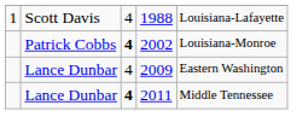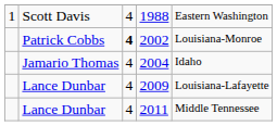 <table class="wikitable">
 <tr>
 </tr>
 <tr>
 <td>1</td>
 <td>Scott Davis</td>
 <td>4</td>
 <td><a href='#'>1988</a></td>
-<td style="font-size:80%;">Louisiana-Lafayette</td>
+<td style="font-size:80%;">Eastern Washington</td>
 </tr>
 <tr>
 <td></td>
 <td><a href='#'>Patrick Cobbs</a></td>
 <td><strong>4</strong></td>
 <td><a href='#'>2002</a></td>
 <td style="font-size:80%;">Louisiana-Monroe</td>
 </tr>
 <tr>
 <td></td>
-<td><a href='#'>Lance Dunbar</a></td>
+<td><a href='#'>Jamario Thomas</a></td>
 <td>4</td>
-<td><a href='#'>2009</a></td>
-<td style="font-size:80%;">Eastern Washington</td>
+<td><a href='#'>2004</a></td>
+<td style="font-size:80%;">Idaho</td>
 </tr>
 <tr>
 <td></td>
 <td><a href='#'>Lance Dunbar</a></td>
-<td><strong>4</strong></td>
+<td>4</td>
+<td><a href='#'>2009</a></td>
+<td style="font-size:80%;">Louisiana-Lafayette</td>
+</tr>
+<tr>
+<td></td>
+<td><a href='#'>Lance Dunbar</a></td>
+<td>4</td>
 <td><a href='#'>2011</a></td>
 <td style="font-size:80%;">Middle Tennessee</td>
 </tr>
 </table>
